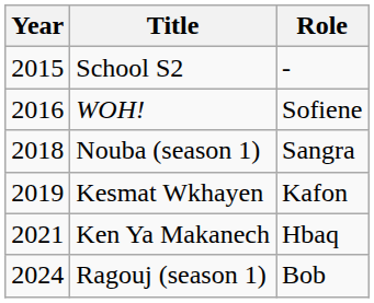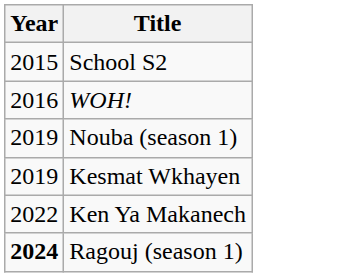 <table class="wikitable">
 <tr>
 <th>Year</th>
 <th>Title</th>
-<th>Role</th>
 </tr>
 <tr>
 <td>2015</td>
 <td>School S2</td>
-<td>-</td>
 </tr>
 <tr>
 <td>2016</td>
 <td><em>WOH!</em></td>
-<td>Sofiene</td>
 </tr>
 <tr>
-<td>2018</td>
+<td>2019</td>
 <td>Nouba (season 1)</td>
-<td>Sangra</td>
 </tr>
 <tr>
 <td>2019</td>
 <td>Kesmat Wkhayen</td>
-<td>Kafon</td>
 </tr>
 <tr>
-<td>2021</td>
+<td>2022</td>
 <td>Ken Ya Makanech</td>
-<td>Hbaq</td>
 </tr>
 <tr>
-<td>2024</td>
+<td><strong>2024</strong></td>
 <td>Ragouj (season 1)</td>
-<td>Bob</td>
 </tr>
 </table>
